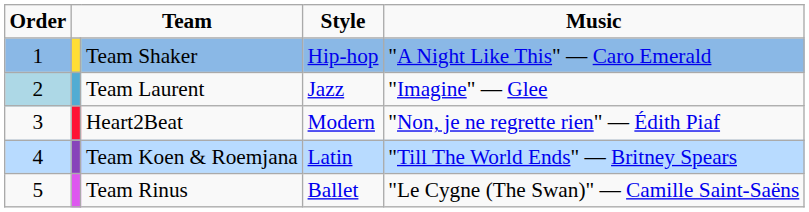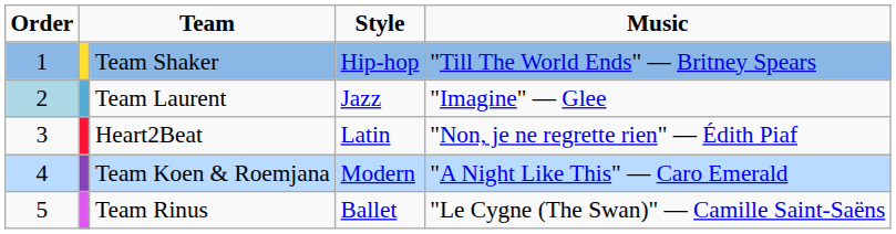 <table class="wikitable">
 <tr>
 <td style="text-align:center;"><strong>Order</strong></td>
 <td style="text-align:center;" colspan=2><strong>Team</strong></td>
 <td style="text-align:center;"><strong>Style</strong></td>
 <td style="text-align:center;"><strong>Music</strong></td>
 </tr>
 <tr bgcolor="8AB8E6">
 <td style="text-align:center;">1</td>
 <td bgcolor="#FFDE34"></td>
 <td><div>Team Shaker</div></td>
 <td><a href='#'>Hip-hop</a></td>
-<td>"<a href='#'>A Night Like This</a>" — <a href='#'>Caro Emerald</a></td>
+<td>"<a href='#'>Till The World Ends</a>" — <a href='#'>Britney Spears</a></td>
 </tr>
 <tr>
 <td style="background: lightblue; text-align:center;">2</td>
 <td bgcolor="#52ACD3"></td>
 <td><div>Team Laurent</div></td>
 <td><a href='#'>Jazz</a></td>
 <td>"<a href='#'>Imagine</a>" — <a href='#'>Glee</a></td>
 </tr>
 <tr>
 <td style="text-align:center;">3</td>
 <td bgcolor="#FF1234"></td>
 <td><div>Heart2Beat</div></td>
-<td><a href='#'>Modern</a></td>
+<td><a href='#'>Latin</a></td>
 <td>"<a href='#'>Non, je ne regrette rien</a>" — <a href='#'>Édith Piaf</a></td>
 </tr>
 <tr bgcolor="B8DBFF">
 <td style="text-align:center;">4</td>
 <td bgcolor="#8743BA"></td>
 <td><div>Team Koen & Roemjana</div></td>
-<td><a href='#'>Latin</a></td>
-<td>"<a href='#'>Till The World Ends</a>" — <a href='#'>Britney Spears</a></td>
+<td><a href='#'>Modern</a></td>
+<td>"<a href='#'>A Night Like This</a>" — <a href='#'>Caro Emerald</a></td>
 </tr>
 <tr>
 <td style="text-align:center;">5</td>
 <td bgcolor="#DE57EF"></td>
 <td><div>Team Rinus</div></td>
 <td><a href='#'>Ballet</a></td>
 <td>"Le Cygne (The Swan)"  — <a href='#'>Camille Saint-Saëns</a></td>
 </tr>
 </table>
